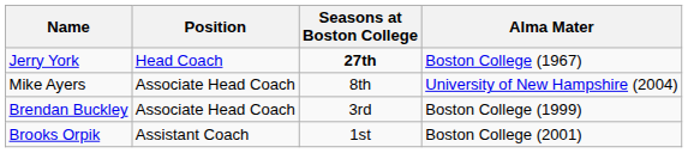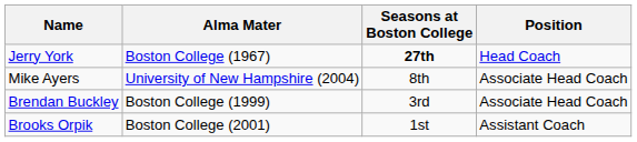 <table class="wikitable" border="1" style="font-size:90%;">
 <tr>
 <th>Name</th>
+<th>Alma Mater</th>
+<th>Seasons at<br>Boston College</th>
 <th>Position</th>
-<th>Seasons at<br>Boston College</th>
-<th>Alma Mater</th>
 </tr>
 <tr>
 <td><a href='#'>Jerry York</a></td>
+<td><a href='#'>Boston College</a> (1967)</td>
+<td align=center><strong>27th</strong></td>
 <td><a href='#'>Head Coach</a></td>
-<td align=center><strong>27th</strong></td>
-<td><a href='#'>Boston College</a> (1967)</td>
 </tr>
 <tr>
 <td>Mike Ayers</td>
+<td><a href='#'>University of New Hampshire</a> (2004)</td>
+<td align=center>8th</td>
 <td>Associate Head Coach</td>
-<td align=center>8th</td>
-<td><a href='#'>University of New Hampshire</a> (2004)</td>
 </tr>
 <tr>
 <td><a href='#'>Brendan Buckley</a></td>
+<td>Boston College (1999)</td>
+<td align=center>3rd</td>
 <td>Associate Head Coach</td>
-<td align=center>3rd</td>
-<td>Boston College (1999)</td>
 </tr>
 <tr>
 <td><a href='#'>Brooks Orpik</a></td>
+<td>Boston College (2001)</td>
+<td align=center>1st</td>
 <td>Assistant Coach</td>
-<td align=center>1st</td>
-<td>Boston College (2001)</td>
 </tr>
 </table>
